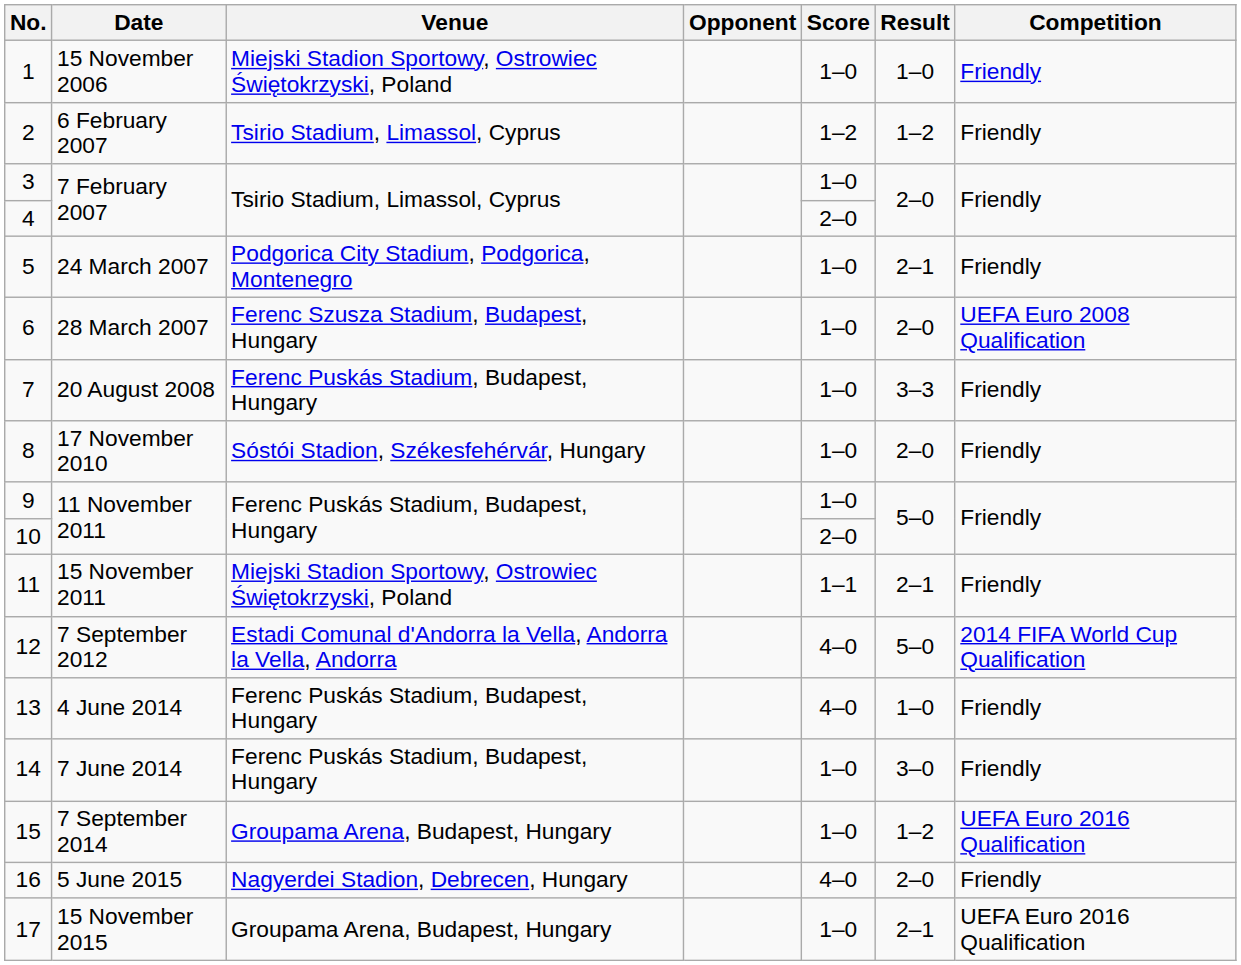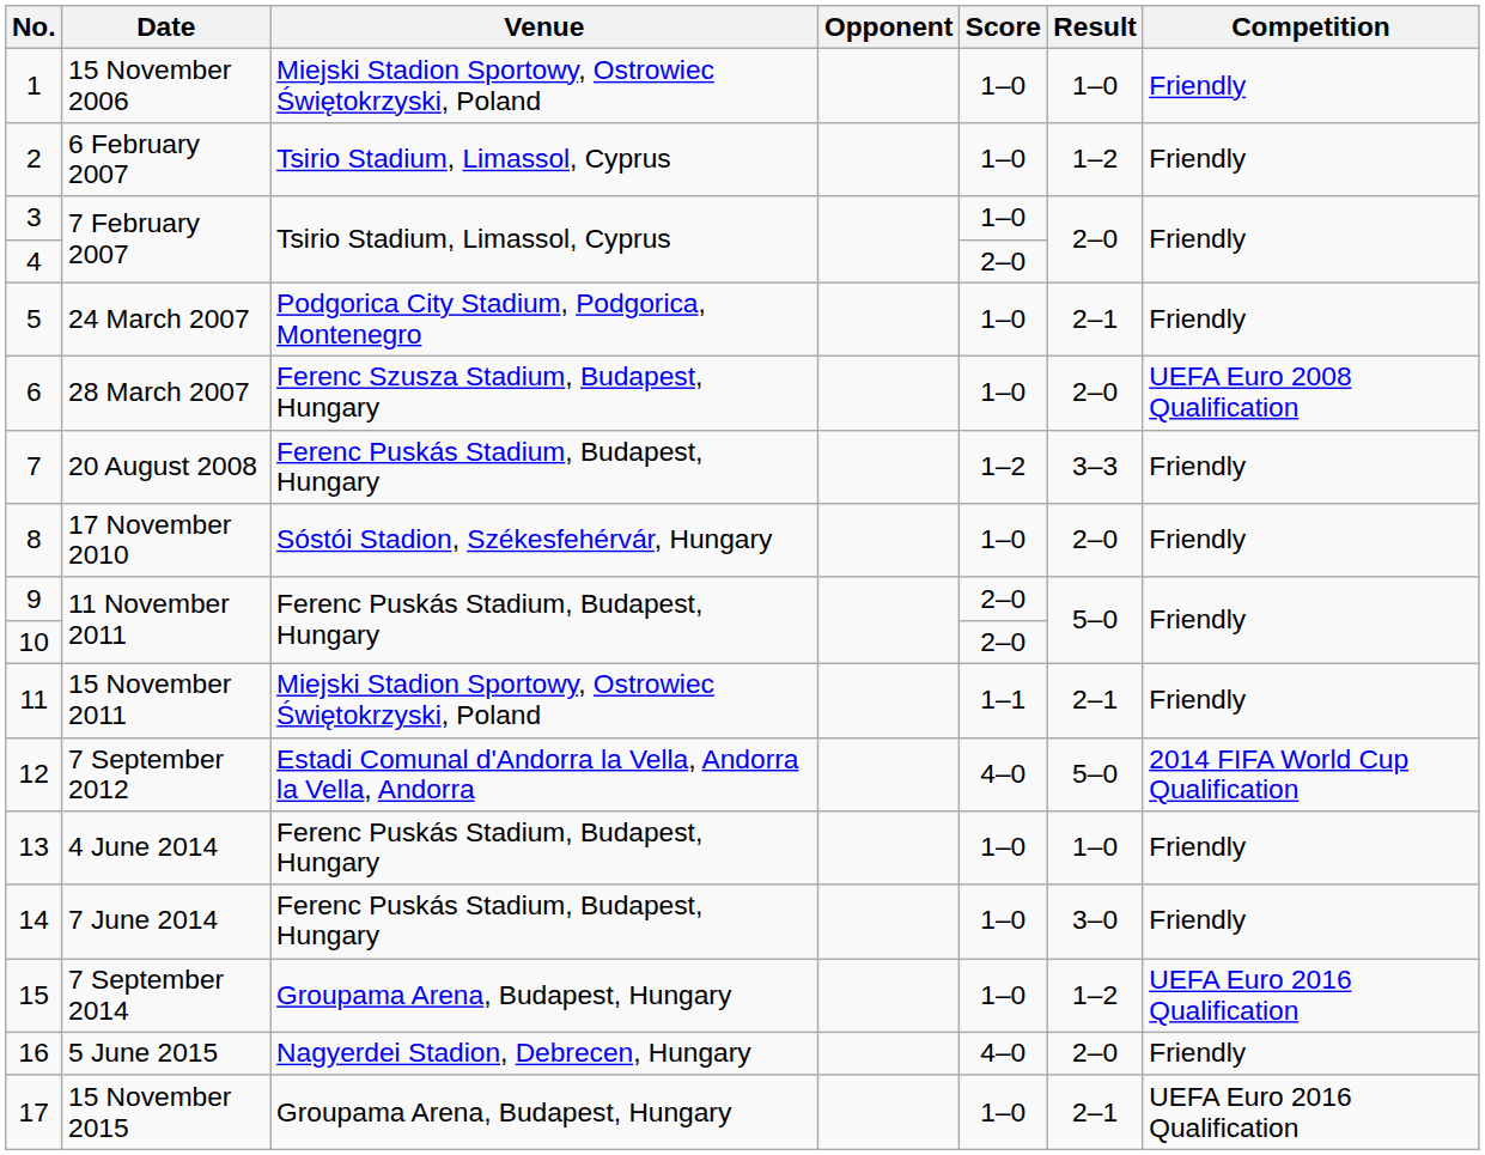 <table class="wikitable sortable">
 <tr>
 <th scope="col">No.</th>
 <th scope="col">Date</th>
 <th scope="col">Venue</th>
 <th scope="col">Opponent</th>
 <th scope="col">Score</th>
 <th scope="col">Result</th>
 <th scope="col">Competition</th>
 </tr>
 <tr>
 <td align="center">1</td>
 <td>15 November 2006</td>
 <td><a href='#'>Miejski Stadion Sportowy</a>, <a href='#'>Ostrowiec Świętokrzyski</a>, Poland</td>
 <td></td>
 <td align="center">1–0</td>
 <td align="center">1–0</td>
 <td><a href='#'>Friendly</a></td>
 </tr>
 <tr>
 <td align="center">2</td>
 <td>6 February 2007</td>
 <td><a href='#'>Tsirio Stadium</a>, <a href='#'>Limassol</a>, Cyprus</td>
 <td></td>
-<td align="center">1–2</td>
+<td align="center">1–0</td>
 <td align="center">1–2</td>
 <td>Friendly</td>
 </tr>
 <tr>
 <td align="center">3</td>
 <td rowspan="2">7 February 2007</td>
 <td rowspan="2">Tsirio Stadium, Limassol, Cyprus</td>
 <td rowspan="2"></td>
 <td align="center">1–0</td>
 <td rowspan="2" style="text-align:center;">2–0</td>
 <td rowspan="2">Friendly</td>
 </tr>
 <tr>
 <td align="center">4</td>
 <td align="center">2–0</td>
 </tr>
 <tr>
 <td align="center">5</td>
 <td>24 March 2007</td>
 <td><a href='#'>Podgorica City Stadium</a>, <a href='#'>Podgorica</a>, <a href='#'>Montenegro</a></td>
 <td></td>
 <td align="center">1–0</td>
 <td align="center">2–1</td>
 <td>Friendly</td>
 </tr>
 <tr>
 <td align="center">6</td>
 <td>28 March 2007</td>
 <td><a href='#'>Ferenc Szusza Stadium</a>, <a href='#'>Budapest</a>, Hungary</td>
 <td></td>
 <td align="center">1–0</td>
 <td align="center">2–0</td>
 <td><a href='#'>UEFA Euro 2008 Qualification</a></td>
 </tr>
 <tr>
 <td align="center">7</td>
 <td>20 August 2008</td>
 <td><a href='#'>Ferenc Puskás Stadium</a>, Budapest, Hungary</td>
 <td></td>
-<td align="center">1–0</td>
+<td align="center">1–2</td>
 <td align="center">3–3</td>
 <td>Friendly</td>
 </tr>
 <tr>
 <td align="center">8</td>
 <td>17 November 2010</td>
 <td><a href='#'>Sóstói Stadion</a>, <a href='#'>Székesfehérvár</a>, Hungary</td>
 <td></td>
 <td align="center">1–0</td>
 <td align="center">2–0</td>
 <td>Friendly</td>
 </tr>
 <tr>
 <td align="center">9</td>
 <td rowspan="2">11 November 2011</td>
 <td rowspan="2">Ferenc Puskás Stadium, Budapest, Hungary</td>
 <td rowspan="2"></td>
-<td align="center">1–0</td>
+<td align="center">2–0</td>
 <td rowspan="2" style="text-align:center;">5–0</td>
 <td rowspan="2">Friendly</td>
 </tr>
 <tr>
 <td align="center">10</td>
 <td align="center">2–0</td>
 </tr>
 <tr>
 <td align="center">11</td>
 <td>15 November 2011</td>
 <td><a href='#'>Miejski Stadion Sportowy</a>, <a href='#'>Ostrowiec Świętokrzyski</a>, Poland</td>
 <td></td>
 <td align="center">1–1</td>
 <td align="center">2–1</td>
 <td>Friendly</td>
 </tr>
 <tr>
 <td align="center">12</td>
 <td>7 September 2012</td>
 <td><a href='#'>Estadi Comunal d'Andorra la Vella</a>, <a href='#'>Andorra la Vella</a>, <a href='#'>Andorra</a></td>
 <td></td>
 <td align="center">4–0</td>
 <td align="center">5–0</td>
 <td><a href='#'>2014 FIFA World Cup Qualification</a></td>
 </tr>
 <tr>
 <td align="center">13</td>
 <td>4 June 2014</td>
 <td>Ferenc Puskás Stadium, Budapest, Hungary</td>
 <td></td>
-<td align="center">4–0</td>
+<td align="center">1–0</td>
 <td align="center">1–0</td>
 <td>Friendly</td>
 </tr>
 <tr>
 <td align="center">14</td>
 <td>7 June 2014</td>
 <td>Ferenc Puskás Stadium, Budapest, Hungary</td>
 <td></td>
 <td align="center">1–0</td>
 <td align="center">3–0</td>
 <td>Friendly</td>
 </tr>
 <tr>
 <td align="center">15</td>
 <td>7 September 2014</td>
 <td><a href='#'>Groupama Arena</a>, Budapest, Hungary</td>
 <td></td>
 <td align="center">1–0</td>
 <td align="center">1–2</td>
 <td><a href='#'>UEFA Euro 2016 Qualification</a></td>
 </tr>
 <tr>
 <td align="center">16</td>
 <td>5 June 2015</td>
 <td><a href='#'>Nagyerdei Stadion</a>, <a href='#'>Debrecen</a>, Hungary</td>
 <td></td>
 <td align="center">4–0</td>
 <td align="center">2–0</td>
 <td>Friendly</td>
 </tr>
 <tr>
 <td align="center">17</td>
 <td>15 November 2015</td>
 <td>Groupama Arena, Budapest, Hungary</td>
 <td></td>
 <td align="center">1–0</td>
 <td align="center">2–1</td>
 <td>UEFA Euro 2016 Qualification</td>
 </tr>
 </table>
